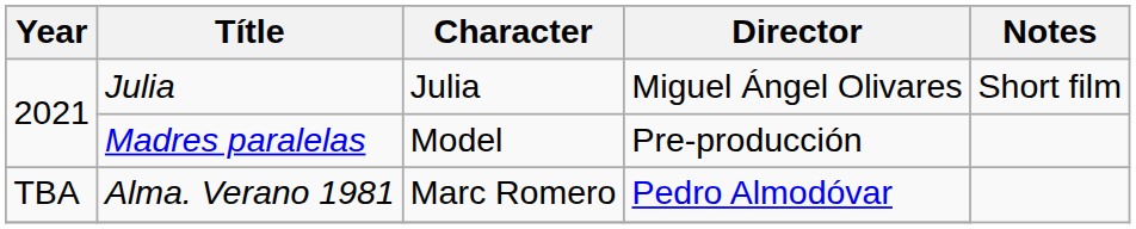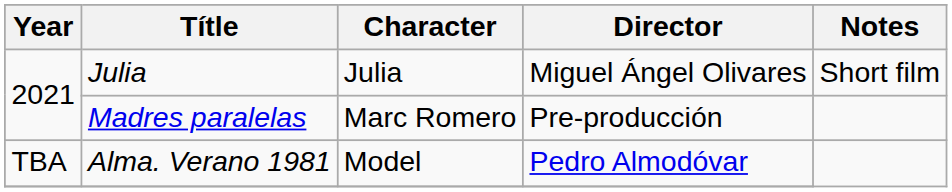 <table class="wikitable sortable">
 <tr>
 <th>Year</th>
 <th>Títle</th>
 <th>Character</th>
 <th>Director</th>
 <th>Notes</th>
 </tr>
 <tr>
 <td rowspan="2" align="center">2021</td>
 <td><em>Julia</em></td>
 <td>Julia</td>
 <td>Miguel Ángel Olivares</td>
 <td>Short film</td>
 </tr>
 <tr>
 <td><em><a href='#'>Madres paralelas</a></em></td>
-<td>Model</td>
+<td>Marc Romero</td>
 <td>Pre-producción</td>
 <td></td>
 </tr>
 <tr>
 <td>TBA</td>
 <td><em>Alma. Verano 1981</em></td>
-<td>Marc Romero</td>
+<td>Model</td>
 <td><a href='#'>Pedro Almodóvar</a></td>
 </tr>
 <tr>
 </tr>
 </table>
